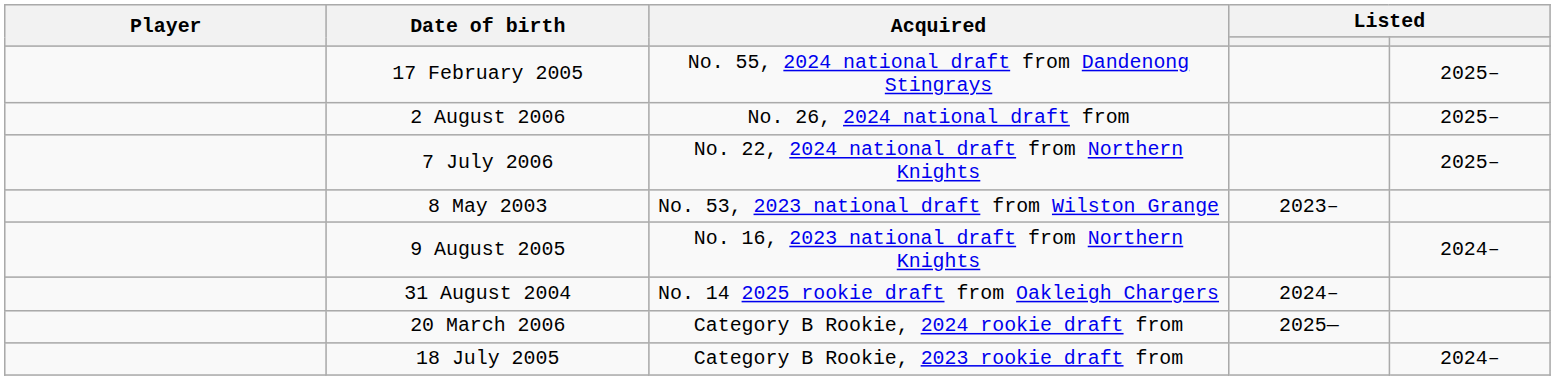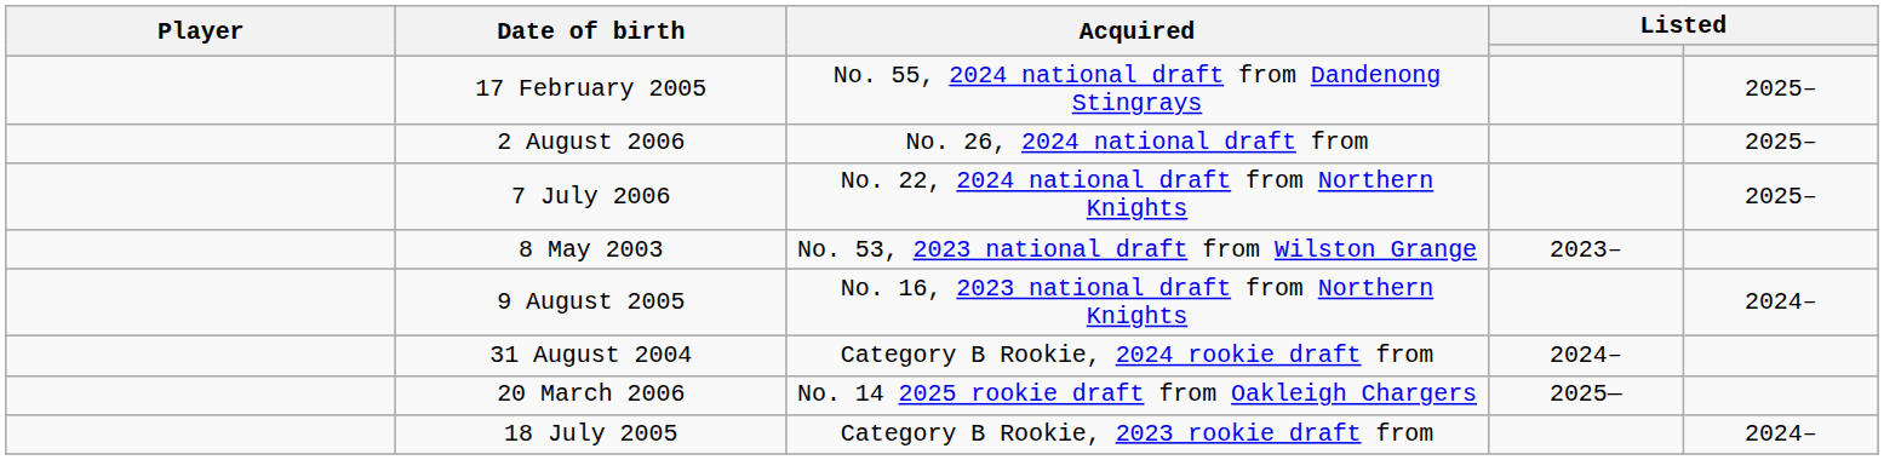 <table class="wikitable sortable" style="text-align:center; width:80%">
 <tr>
 <th rowspan="2" style="width:10%">Player</th>
 <th rowspan="2" style="width:10%">Date of birth</th>
 <th rowspan="2" style="width:18%">Acquired</th>
 <th colspan="2" style="width:10%">Listed</th>
 </tr>
 <tr>
 <th style="width=5%;"></th>
 <th style="width=5%;"></th>
 </tr>
 <tr>
 <td align=left></td>
 <td>17 February 2005</td>
 <td>No. 55, <a href='#'>2024 national draft</a> from <a href='#'>Dandenong Stingrays</a></td>
 <td></td>
 <td>2025–</td>
 </tr>
 <tr>
 <td align=left></td>
 <td>2 August 2006</td>
 <td>No. 26, <a href='#'>2024 national draft</a> from </td>
 <td></td>
 <td>2025–</td>
 </tr>
 <tr>
 <td align=left></td>
 <td>7 July 2006</td>
 <td>No. 22, <a href='#'>2024 national draft</a> from <a href='#'>Northern Knights</a></td>
 <td></td>
 <td>2025–</td>
 </tr>
 <tr>
 <td align=left></td>
 <td>8 May 2003</td>
 <td>No. 53, <a href='#'>2023 national draft</a> from <a href='#'>Wilston Grange</a></td>
 <td>2023–</td>
 <td></td>
 </tr>
 <tr>
 <td align=left></td>
 <td>9 August 2005</td>
 <td>No. 16, <a href='#'>2023 national draft</a> from <a href='#'>Northern Knights</a></td>
 <td></td>
 <td>2024–</td>
 </tr>
 <tr>
 <td align=left></td>
 <td>31 August 2004</td>
-<td>No. 14 <a href='#'>2025 rookie draft</a> from <a href='#'>Oakleigh Chargers</a></td>
+<td>Category B Rookie, <a href='#'>2024 rookie draft</a> from </td>
 <td>2024–</td>
 <td></td>
 </tr>
 <tr>
 <td align=left></td>
 <td>20 March 2006</td>
-<td>Category B Rookie, <a href='#'>2024 rookie draft</a> from </td>
+<td>No. 14 <a href='#'>2025 rookie draft</a> from <a href='#'>Oakleigh Chargers</a></td>
 <td>2025—</td>
 <td></td>
 </tr>
 <tr>
 <td align=left></td>
 <td>18 July 2005</td>
 <td>Category B Rookie, <a href='#'>2023 rookie draft</a> from </td>
 <td></td>
 <td>2024–</td>
 </tr>
 </table>
